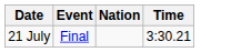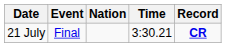 <table class="wikitable" style=text-align:center>
 <tr>
 <th>Date</th>
 <th>Event</th>
 <th>Nation</th>
 <th>Time</th>
+<th>Record</th>
 </tr>
 <tr>
 <td>21 July</td>
 <td><a href='#'>Final</a></td>
 <td align=left></td>
 <td>3:30.21</td>
+<td><strong><a href='#'>CR</a></strong></td>
 </tr>
 </table>
